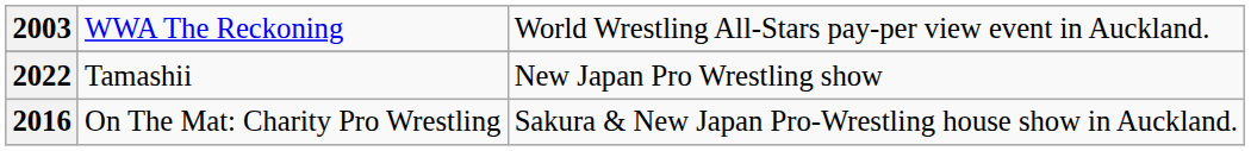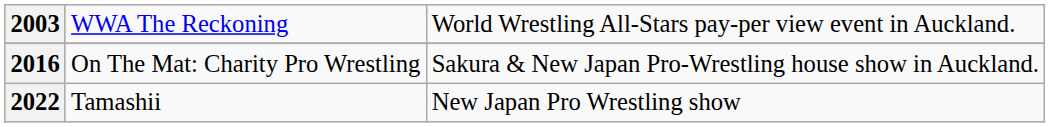 <table class="wikitable" border="1">
 <tr>
 <th>2003</th>
 <td><a href='#'>WWA The Reckoning</a></td>
 <td>World Wrestling All-Stars pay-per view event in Auckland.</td>
 </tr>
 <tr>
 </tr>
 <tr>
+<th>2016</th>
+<td>On The Mat: Charity Pro Wrestling</td>
+<td>Sakura & New Japan Pro-Wrestling house show in Auckland.</td>
+</tr>
+<tr>
 <th>2022</th>
 <td>Tamashii</td>
 <td>New Japan Pro Wrestling show</td>
 </tr>
-<tr>
-<th>2016</th>
-<td>On The Mat: Charity Pro Wrestling</td>
-<td>Sakura & New Japan Pro-Wrestling house show in Auckland.</td>
-</tr>
 </table>
